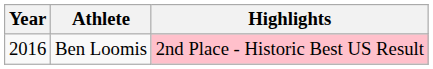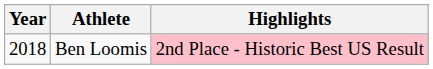 <table class="wikitable">
 <tr>
 <th>Year</th>
 <th>Athlete</th>
 <th>Highlights</th>
 </tr>
 <tr>
-<td>2016</td>
+<td>2018</td>
 <td>Ben Loomis</td>
 <td style="background: pink;">2nd Place - Historic Best US Result</td>
 </tr>
 </table>
